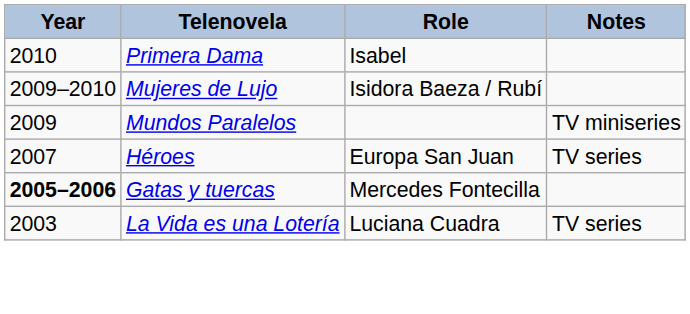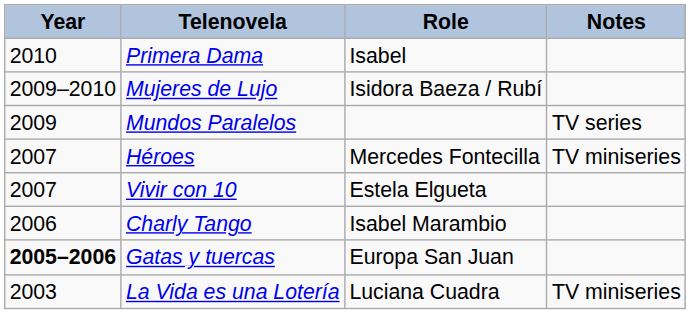 <table class="wikitable" style="font-size: 95%;">
 <tr>
 <th style="background-color: #B0C4DE;">Year</th>
 <th style="background-color: #B0C4DE;">Telenovela</th>
 <th style="background-color: #B0C4DE;">Role</th>
 <th style="background-color: #B0C4DE;">Notes</th>
 </tr>
 <tr>
 <td>2010</td>
 <td><em><a href='#'>Primera Dama</a></em></td>
 <td>Isabel</td>
 <td></td>
 </tr>
 <tr>
 <td>2009–2010</td>
 <td><em><a href='#'>Mujeres de Lujo</a></em></td>
 <td>Isidora Baeza / Rubí</td>
 <td></td>
 </tr>
 <tr>
 <td>2009</td>
 <td><em><a href='#'>Mundos Paralelos</a></em></td>
 <td></td>
+<td>TV series</td>
+</tr>
+<tr>
+<td>2007</td>
+<td><em><a href='#'>Héroes</a></em></td>
+<td>Mercedes Fontecilla</td>
 <td>TV miniseries</td>
 </tr>
 <tr>
 <td>2007</td>
-<td><em><a href='#'>Héroes</a></em></td>
-<td>Europa San Juan</td>
-<td>TV series</td>
+<td><em><a href='#'>Vivir con 10</a></em></td>
+<td>Estela Elgueta</td>
+<td></td>
+</tr>
+<tr>
+<td>2006</td>
+<td><em><a href='#'>Charly Tango</a></em></td>
+<td>Isabel Marambio</td>
+<td></td>
 </tr>
 <tr>
 <td><strong>2005–2006</strong></td>
 <td><em><a href='#'>Gatas y tuercas</a></em></td>
-<td>Mercedes Fontecilla</td>
+<td>Europa San Juan</td>
 <td></td>
 </tr>
 <tr>
 <td>2003</td>
 <td><em><a href='#'>La Vida es una Lotería</a></em></td>
 <td>Luciana Cuadra</td>
-<td>TV series</td>
+<td>TV miniseries</td>
 </tr>
 </table>
